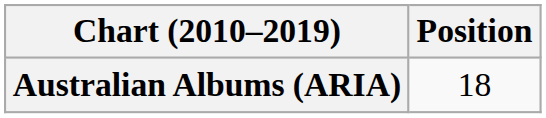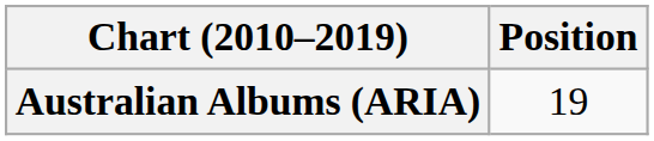 <table class="wikitable plainrowheaders" style="text-align:center">
 <tr>
 <th scope="col">Chart (2010–2019)</th>
 <th scope="col">Position</th>
 </tr>
 <tr>
 <th scope="row">Australian Albums (ARIA)</th>
-<td>18</td>
+<td>19</td>
 </tr>
 </table>
